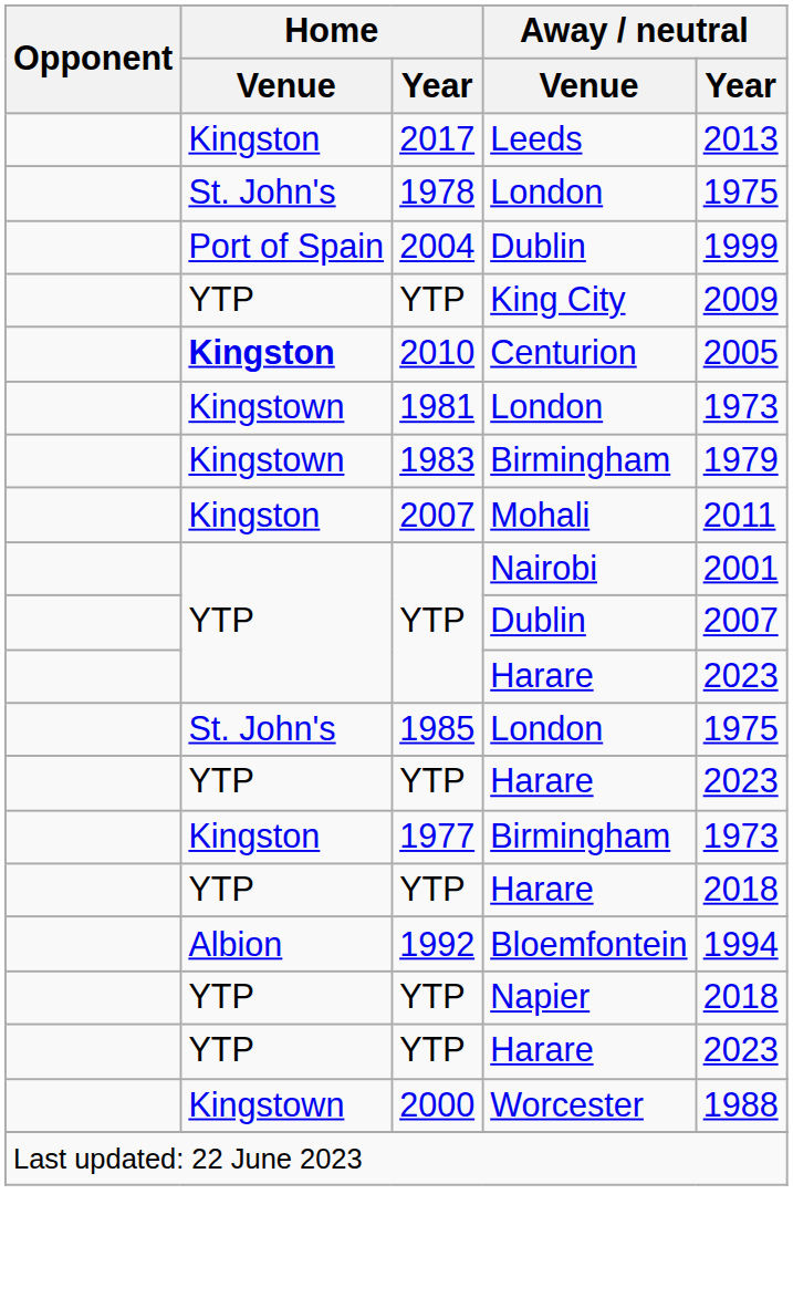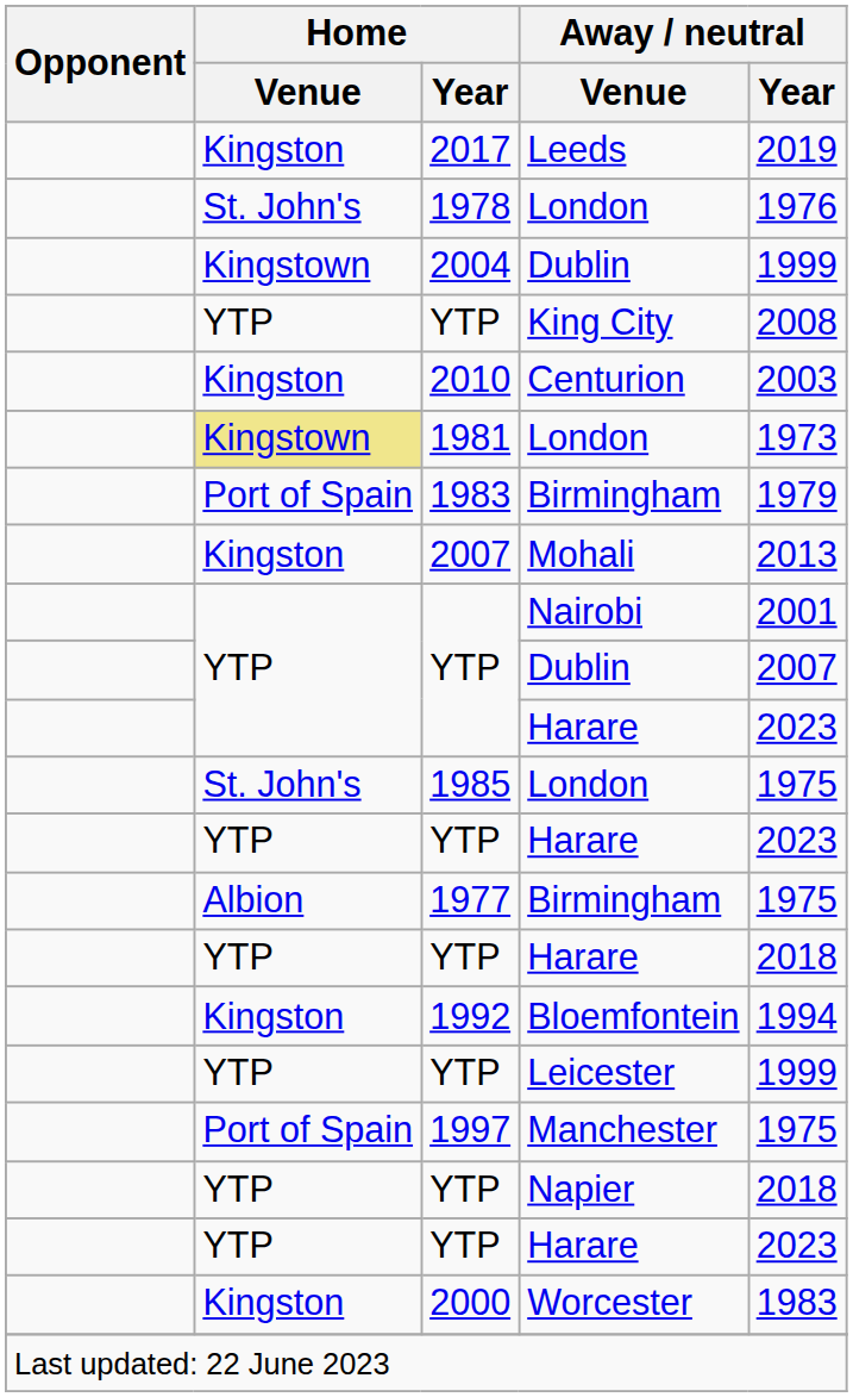 <table class="wikitable plainrowheaders sortable">
 <tr>
 <th rowspan="2">Opponent</th>
 <th colspan="2">Home</th>
 <th colspan="2">Away / neutral</th>
 </tr>
 <tr>
 <th>Venue</th>
 <th style="text-align:center">Year</th>
 <th style="text-align:center">Venue</th>
 <th style="text-align:center">Year</th>
 </tr>
 <tr>
 <td></td>
 <td><a href='#'>Kingston</a></td>
 <td><a href='#'>2017</a></td>
 <td><a href='#'>Leeds</a></td>
-<td><a href='#'>2013</a> </td>
+<td><a href='#'>2019</a> </td>
 </tr>
 <tr>
 <td></td>
 <td><a href='#'>St. John's</a></td>
 <td><a href='#'>1978</a></td>
 <td><a href='#'>London</a></td>
-<td><a href='#'>1975</a> </td>
+<td><a href='#'>1976</a> </td>
 </tr>
 <tr>
 <td></td>
-<td><a href='#'>Port of Spain</a></td>
+<td><a href='#'>Kingstown</a></td>
 <td><a href='#'>2004</a></td>
 <td><a href='#'>Dublin</a></td>
 <td><a href='#'>1999</a> </td>
 </tr>
 <tr>
 <td></td>
 <td>YTP</td>
 <td>YTP</td>
 <td><a href='#'>King City</a></td>
-<td><a href='#'>2009</a></td>
+<td><a href='#'>2008</a></td>
 </tr>
 <tr>
 <td></td>
-<td><strong><a href='#'>Kingston</a></strong></td>
+<td><a href='#'>Kingston</a></td>
 <td><a href='#'>2010</a></td>
 <td><a href='#'>Centurion</a></td>
-<td><a href='#'>2005</a> </td>
+<td><a href='#'>2003</a> </td>
 </tr>
 <tr>
 <td></td>
-<td><a href='#'>Kingstown</a></td>
+<td style="background: khaki;"><a href='#'>Kingstown</a></td>
 <td><a href='#'>1981</a></td>
 <td><a href='#'>London</a></td>
 <td><a href='#'>1973</a></td>
 </tr>
 <tr>
 <td></td>
-<td><a href='#'>Kingstown</a></td>
+<td><a href='#'>Port of Spain</a></td>
 <td><a href='#'>1983</a></td>
 <td><a href='#'>Birmingham</a></td>
 <td><a href='#'>1979</a> </td>
 </tr>
 <tr>
 <td></td>
 <td><a href='#'>Kingston</a></td>
 <td><a href='#'>2007</a> </td>
 <td><a href='#'>Mohali</a></td>
-<td><a href='#'>2011</a> </td>
+<td><a href='#'>2013</a> </td>
 </tr>
 <tr>
 <td></td>
 <td rowspan="3">YTP</td>
 <td rowspan="3">YTP</td>
 <td><a href='#'>Nairobi</a></td>
 <td><a href='#'>2001</a></td>
 </tr>
 <tr>
 <td></td>
 <td><a href='#'>Dublin</a></td>
 <td><a href='#'>2007</a></td>
 </tr>
 <tr>
 <td></td>
 <td><a href='#'>Harare</a></td>
 <td><a href='#'>2023</a> </td>
 </tr>
 <tr>
 <td></td>
 <td><a href='#'>St. John's</a></td>
 <td><a href='#'>1985</a></td>
 <td><a href='#'>London</a></td>
 <td><a href='#'>1975</a> </td>
 </tr>
 <tr>
 <td></td>
 <td>YTP</td>
 <td>YTP</td>
 <td><a href='#'>Harare</a></td>
 <td><a href='#'>2023</a> </td>
 </tr>
 <tr>
 <td></td>
-<td><a href='#'>Kingston</a></td>
+<td><a href='#'>Albion</a></td>
 <td><a href='#'>1977</a></td>
 <td><a href='#'>Birmingham</a></td>
-<td><a href='#'>1973</a></td>
+<td><a href='#'>1975</a></td>
 </tr>
 <tr>
 <td></td>
 <td>YTP</td>
 <td>YTP</td>
 <td><a href='#'>Harare</a></td>
 <td><a href='#'>2018</a></td>
 </tr>
 <tr>
 <td></td>
-<td><a href='#'>Albion</a></td>
+<td><a href='#'>Kingston</a></td>
 <td><a href='#'>1992</a></td>
 <td><a href='#'>Bloemfontein</a></td>
 <td><a href='#'>1994</a></td>
+</tr>
+<tr>
+<td></td>
+<td>YTP</td>
+<td>YTP</td>
+<td><a href='#'>Leicester</a></td>
+<td><a href='#'>1999</a> </td>
+</tr>
+<tr>
+<td></td>
+<td><a href='#'>Port of Spain</a></td>
+<td><a href='#'>1997</a></td>
+<td><a href='#'>Manchester</a></td>
+<td><a href='#'>1975</a> </td>
 </tr>
 <tr>
 <td></td>
 <td>YTP</td>
 <td>YTP</td>
 <td><a href='#'>Napier</a></td>
 <td><a href='#'>2018</a> </td>
 </tr>
 <tr>
 <td></td>
 <td>YTP</td>
 <td>YTP</td>
 <td><a href='#'>Harare</a></td>
 <td><a href='#'>2023</a></td>
 </tr>
 <tr>
 <td></td>
-<td><a href='#'>Kingstown</a></td>
+<td><a href='#'>Kingston</a></td>
 <td><a href='#'>2000</a></td>
 <td><a href='#'>Worcester</a></td>
-<td><a href='#'>1988</a> </td>
+<td><a href='#'>1983</a> </td>
 </tr>
 <tr>
 </tr>
 <tr class=sortbottom>
 <td colspan=5><small>Last updated: 22 June 2023</small></td>
 </tr>
 </table>
